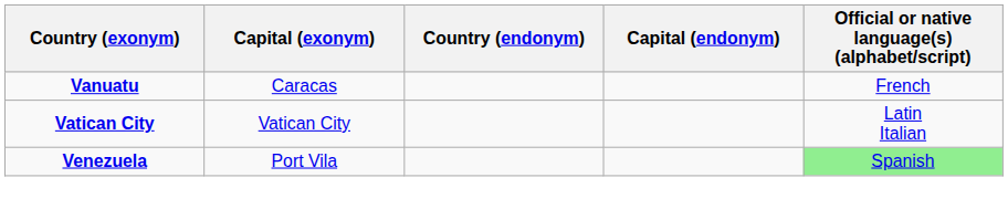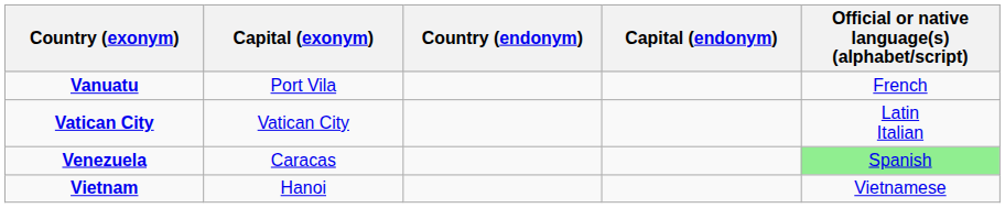 <table style="text-align:center;" class="wikitable">
 <tr style="background:#ccc;">
 <th style="width:175px;">Country (<a href='#'>exonym</a>)</th>
 <th style="width:175px;">Capital (<a href='#'>exonym</a>)</th>
 <th style="width:175px;">Country (<a href='#'>endonym</a>)</th>
 <th style="width:175px;">Capital (<a href='#'>endonym</a>)</th>
 <th style="width:175px;">Official or native language(s) (alphabet/script)</th>
 </tr>
 <tr>
 <td> <strong><a href='#'>Vanuatu</a></strong></td>
-<td><a href='#'>Caracas</a></td>
+<td><a href='#'>Port Vila</a></td>
 <td><strong></strong></td>
 <td><strong></strong></td>
 <td><a href='#'>French</a></td>
 </tr>
 <tr>
 <td> <strong><a href='#'>Vatican City</a></strong></td>
 <td><a href='#'>Vatican City</a></td>
 <td><strong><br></strong></td>
 <td><strong><br></strong></td>
 <td><a href='#'>Latin</a><br><a href='#'>Italian</a></td>
 </tr>
 <tr>
 <td> <strong><a href='#'>Venezuela</a></strong></td>
-<td><a href='#'>Port Vila</a></td>
+<td><a href='#'>Caracas</a></td>
 <td><strong></strong></td>
 <td><strong></strong></td>
 <td style="background: lightgreen;"><a href='#'>Spanish</a></td>
 </tr>
+<tr>
+<td> <strong><a href='#'>Vietnam</a></strong></td>
+<td><a href='#'>Hanoi</a></td>
+<td><strong></strong></td>
+<td><strong></strong></td>
+<td><a href='#'>Vietnamese</a></td>
+</tr>
 </table>
